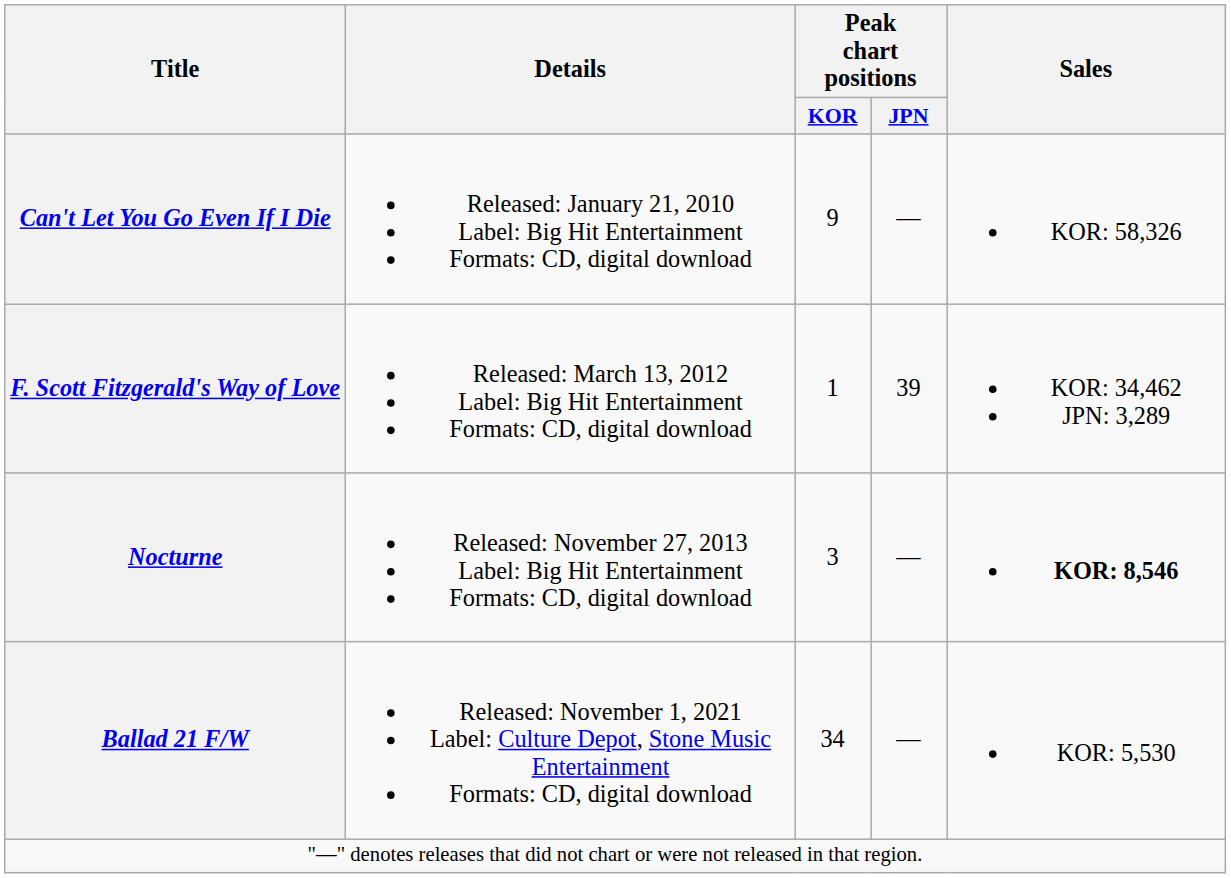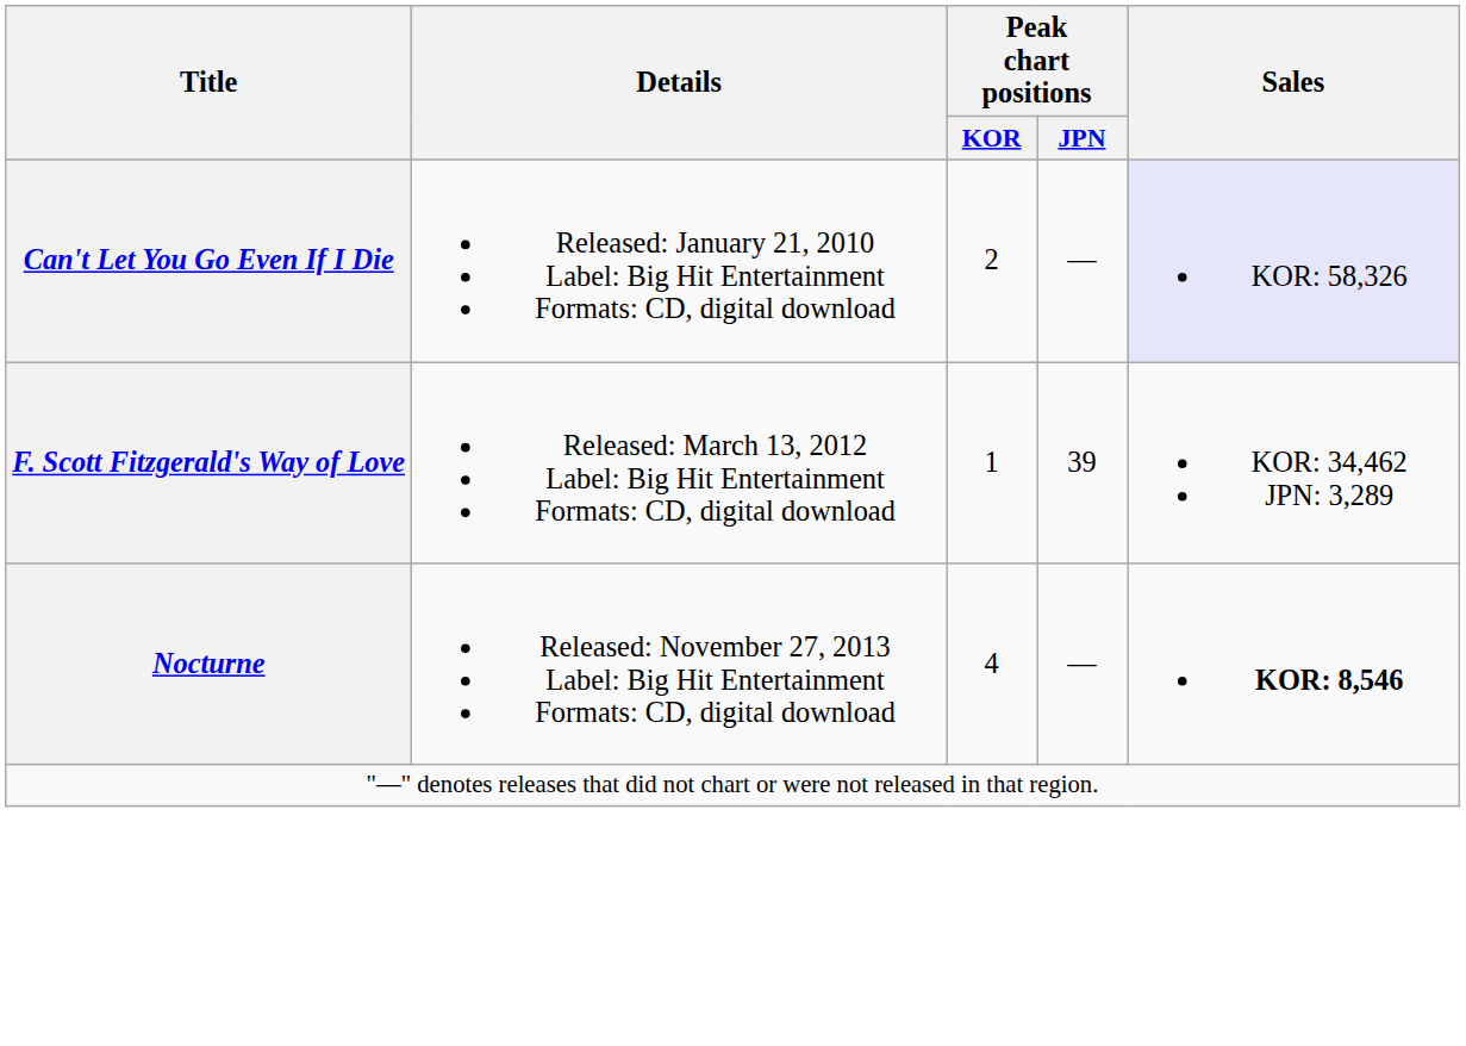 <table class="wikitable plainrowheaders" style="text-align:center;">
 <tr>
 <th scope="col" rowspan="2">Title</th>
 <th scope="col" rowspan="2" style="width:18em;">Details</th>
 <th scope="col" colspan="2">Peak<br>chart<br>positions</th>
 <th scope="col" rowspan="2" style="width:11em;">Sales</th>
 </tr>
 <tr>
 <th scope="col" style="width:3em;font-size:90%;"><a href='#'>KOR</a><br></th>
 <th scope="col" style="width:3em;font-size:90%;"><a href='#'>JPN</a><br></th>
 </tr>
 <tr>
 <th scope="row"><em><a href='#'>Can't Let You Go Even If I Die</a></em></th>
 <td><br><ul><li>Released: January 21, 2010</li><li>Label: Big Hit Entertainment</li><li>Formats: CD, digital download</li></ul></td>
-<td>9</td>
+<td>2</td>
 <td>—</td>
-<td><br><ul><li>KOR: 58,326</li></ul></td>
+<td style="background: lavender;"><br><ul><li>KOR: 58,326</li></ul></td>
 </tr>
 <tr>
 <th scope="row"><em><a href='#'>F. Scott Fitzgerald's Way of Love</a></em></th>
 <td><br><ul><li>Released: March 13, 2012</li><li>Label: Big Hit Entertainment</li><li>Formats: CD, digital download</li></ul></td>
 <td>1</td>
 <td>39</td>
 <td><br><ul><li>KOR: 34,462</li><li>JPN: 3,289</li></ul></td>
 </tr>
 <tr>
 <th scope="row"><em><a href='#'>Nocturne</a></em></th>
 <td><br><ul><li>Released: November 27, 2013</li><li>Label: Big Hit Entertainment</li><li>Formats: CD, digital download</li></ul></td>
-<td>3</td>
+<td>4</td>
 <td>—</td>
 <td><strong><br><ul><li>KOR: 8,546</li></ul></strong></td>
-</tr>
-<tr>
-<th scope="row"><em><a href='#'>Ballad 21 F/W</a></em></th>
-<td><br><ul><li>Released: November 1, 2021</li><li>Label: <a href='#'>Culture Depot</a>, <a href='#'>Stone Music Entertainment</a></li><li>Formats: CD, digital download</li></ul></td>
-<td>34</td>
-<td>—</td>
-<td><br><ul><li>KOR: 5,530</li></ul></td>
 </tr>
 <tr>
 <td colspan="5" style="font-size:85%">"—" denotes releases that did not chart or were not released in that region.</td>
 </tr>
 </table>
